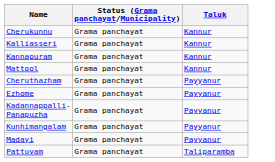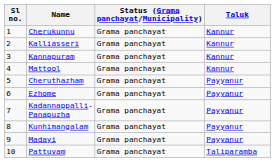 <table class="wikitable sortable" style="font-size: 95%;">
 <tr>
+<th width="30px">Sl no.</th>
 <th width="100px">Name</th>
 <th width="130px">Status (<a href='#'>Grama panchayat</a>/<a href='#'>Municipality</a>)</th>
 <th width="100px"><a href='#'>Taluk</a></th>
 </tr>
 <tr>
+<td>1</td>
 <td><a href='#'>Cherukunnu</a></td>
 <td>Grama panchayat</td>
 <td><a href='#'>Kannur</a></td>
 </tr>
 <tr>
+<td>2</td>
 <td><a href='#'>Kalliasseri</a></td>
 <td>Grama panchayat</td>
 <td><a href='#'>Kannur</a></td>
 </tr>
 <tr>
+<td>3</td>
 <td><a href='#'>Kannapuram</a></td>
 <td>Grama panchayat</td>
 <td><a href='#'>Kannur</a></td>
 </tr>
 <tr>
+<td>4</td>
 <td><a href='#'>Mattool</a></td>
 <td>Grama panchayat</td>
 <td><a href='#'>Kannur</a></td>
 </tr>
 <tr>
+<td>5</td>
 <td><a href='#'>Cheruthazham</a></td>
 <td>Grama panchayat</td>
 <td><a href='#'>Payyanur</a></td>
 </tr>
 <tr>
+<td>6</td>
 <td><a href='#'>Ezhome</a></td>
 <td>Grama panchayat</td>
 <td><a href='#'>Payyanur</a></td>
 </tr>
 <tr>
+<td>7</td>
 <td><a href='#'>Kadannappalli</a>-<a href='#'>Panapuzha</a></td>
 <td>Grama panchayat</td>
 <td><a href='#'>Payyanur</a></td>
 </tr>
 <tr>
+<td>8</td>
 <td><a href='#'>Kunhimangalam</a></td>
 <td>Grama panchayat</td>
 <td><a href='#'>Payyanur</a></td>
 </tr>
 <tr>
+<td>9</td>
 <td><a href='#'>Madayi</a></td>
 <td>Grama panchayat</td>
 <td><a href='#'>Payyanur</a></td>
 </tr>
 <tr>
+<td>10</td>
 <td><a href='#'>Pattuvam</a></td>
 <td>Grama panchayat</td>
 <td><a href='#'>Taliparamba</a></td>
 </tr>
 </table>
